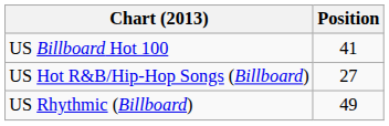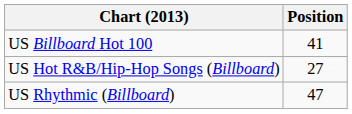 <table class="wikitable">
 <tr>
 <th scope="col">Chart (2013)</th>
 <th scope="col">Position</th>
 </tr>
 <tr>
 <td>US <a href='#'><em>Billboard</em> Hot 100</a></td>
 <td style="text-align:center;">41</td>
 </tr>
 <tr>
 <td>US <a href='#'>Hot R&B/Hip-Hop Songs</a> (<em><a href='#'>Billboard</a></em>)</td>
 <td style="text-align:center;">27</td>
 </tr>
 <tr>
 <td>US <a href='#'>Rhythmic</a> (<em><a href='#'>Billboard</a></em>)</td>
-<td style="text-align:center;">49</td>
+<td style="text-align:center;">47</td>
 </tr>
 </table>
